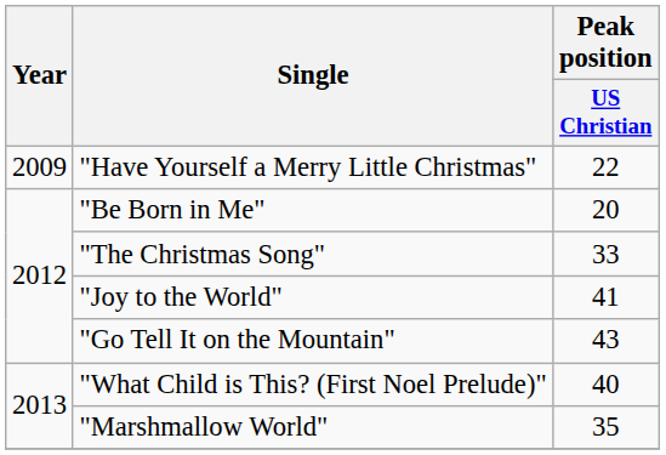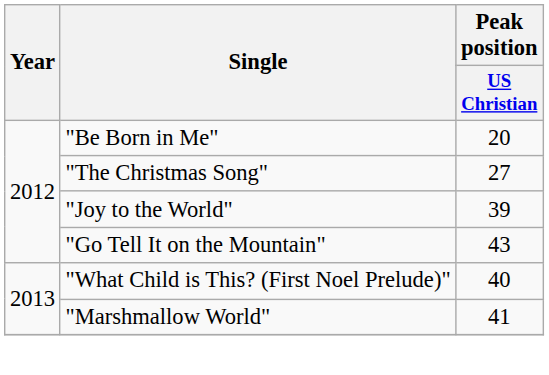 <table class="wikitable" style="text-align:center;">
 <tr>
 <th rowspan="2">Year</th>
 <th rowspan="2">Single</th>
 <th colspan="1">Peak position</th>
 </tr>
 <tr style="font-size:smaller;">
 <th width="45"><a href='#'>US Christian</a><br></th>
 </tr>
 <tr>
-<td>2009</td>
-<td align="left">"Have Yourself a Merry Little Christmas"</td>
-<td>22</td>
-</tr>
-<tr>
 <td rowspan="4">2012</td>
 <td align="left">"Be Born in Me"</td>
 <td>20</td>
 </tr>
 <tr>
 <td align="left">"The Christmas Song"</td>
-<td>33</td>
+<td>27</td>
 </tr>
 <tr>
 <td align="left">"Joy to the World"</td>
-<td>41</td>
+<td>39</td>
 </tr>
 <tr>
 <td align="left">"Go Tell It on the Mountain"</td>
 <td>43</td>
 </tr>
 <tr>
 <td rowspan="2">2013</td>
 <td align="left">"What Child is This? (First Noel Prelude)"</td>
 <td>40</td>
 </tr>
 <tr>
 <td align="left">"Marshmallow World"</td>
-<td>35</td>
+<td>41</td>
 </tr>
 <tr>
 </tr>
 </table>
